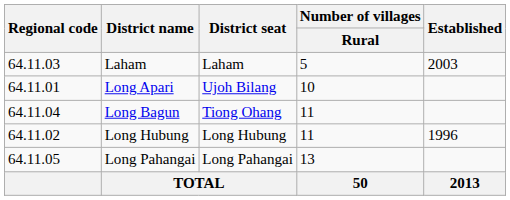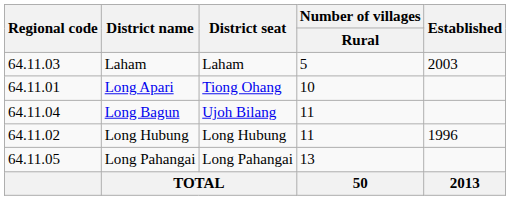 <table class="wikitable sortable">
 <tr>
 <th rowspan="2">Regional code</th>
 <th rowspan="2">District name</th>
 <th rowspan="2">District seat</th>
 <th colspan="1">Number of villages</th>
 <th rowspan="2">Established</th>
 </tr>
 <tr>
 <th>Rural</th>
 </tr>
 <tr>
 <td>64.11.03</td>
 <td>Laham</td>
 <td>Laham</td>
 <td>5</td>
 <td>2003</td>
 </tr>
 <tr>
 <td>64.11.01</td>
 <td><a href='#'>Long Apari</a></td>
-<td><a href='#'>Ujoh Bilang</a></td>
+<td><a href='#'>Tiong Ohang</a></td>
 <td>10</td>
 <td></td>
 </tr>
 <tr>
 <td>64.11.04</td>
 <td><a href='#'>Long Bagun</a></td>
-<td><a href='#'>Tiong Ohang</a></td>
+<td><a href='#'>Ujoh Bilang</a></td>
 <td>11</td>
 <td></td>
 </tr>
 <tr>
 <td>64.11.02</td>
 <td>Long Hubung</td>
 <td>Long Hubung</td>
 <td>11</td>
 <td>1996</td>
 </tr>
 <tr>
 <td>64.11.05</td>
 <td>Long Pahangai</td>
 <td>Long Pahangai</td>
 <td>13</td>
 <td></td>
 </tr>
 <tr>
 <th></th>
 <th colspan="2">TOTAL</th>
 <th>50</th>
 <th>2013</th>
 </tr>
 </table>
